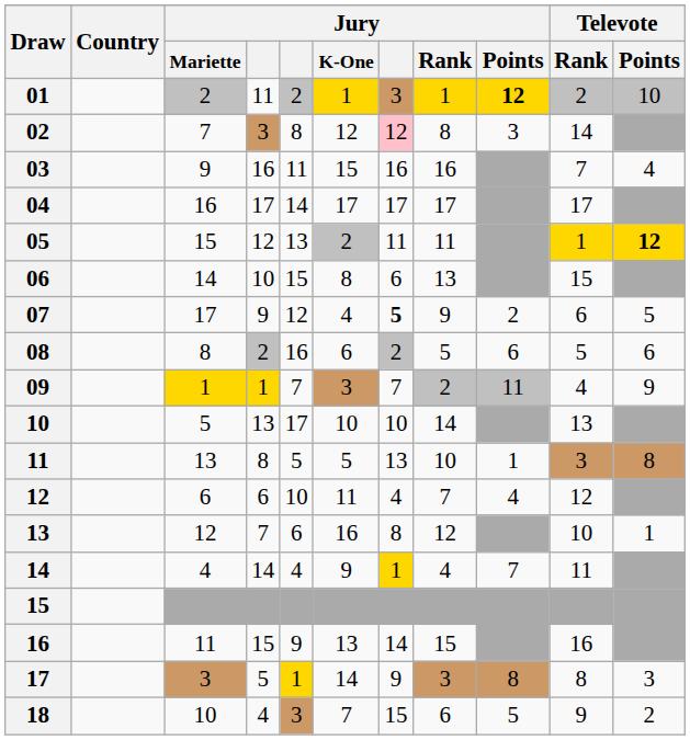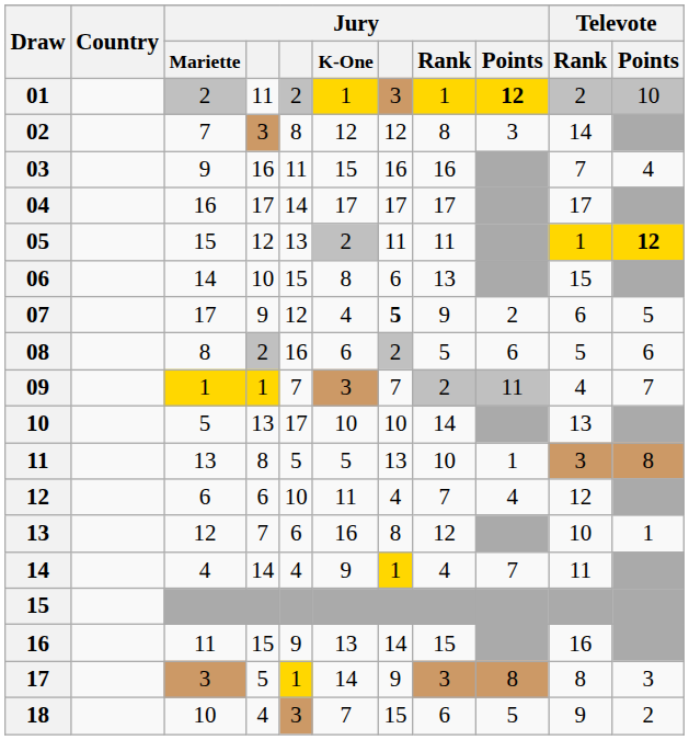 <table class="sortable wikitable collapsible plainrowheaders" style="text-align:center;">
 <tr>
 </tr>
 <tr>
 <th scope="col" rowspan="2">Draw</th>
 <th scope="col" rowspan="2">Country</th>
 <th scope="col" colspan="7">Jury</th>
 <th scope="col" colspan="2">Televote</th>
 </tr>
 <tr>
 <th scope="col"><small>Mariette</small></th>
 <th scope="col"><small></small></th>
 <th scope="col"><small></small></th>
 <th scope="col"><small>K-One</small></th>
 <th scope="col"><small></small></th>
 <th scope="col">Rank</th>
 <th scope="col">Points</th>
 <th scope="col">Rank</th>
 <th scope="col">Points</th>
 </tr>
 <tr>
 <th scope="row" style="text-align:center;">01</th>
 <td style="text-align:left;"></td>
 <td style="background:silver;">2</td>
 <td>11</td>
 <td style="background:silver;">2</td>
 <td style="background:gold;">1</td>
 <td style="background:#CC9966;">3</td>
 <td style="background:gold;">1</td>
 <td style="background:gold;"><strong>12</strong></td>
 <td style="background:silver;">2</td>
 <td style="background:silver;">10</td>
 </tr>
 <tr>
 <th scope="row" style="text-align:center;">02</th>
 <td style="text-align:left;"></td>
 <td>7</td>
 <td style="background:#CC9966;">3</td>
 <td>8</td>
 <td>12</td>
-<td style="background: pink;">12</td>
+<td>12</td>
 <td>8</td>
 <td>3</td>
 <td>14</td>
 <td style="background:#AAAAAA;"></td>
 </tr>
 <tr>
 <th scope="row" style="text-align:center;">03</th>
 <td style="text-align:left;"></td>
 <td>9</td>
 <td>16</td>
 <td>11</td>
 <td>15</td>
 <td>16</td>
 <td>16</td>
 <td style="background:#AAAAAA;"></td>
 <td>7</td>
 <td>4</td>
 </tr>
 <tr>
 <th scope="row" style="text-align:center;">04</th>
 <td style="text-align:left;"></td>
 <td>16</td>
 <td>17</td>
 <td>14</td>
 <td>17</td>
 <td>17</td>
 <td>17</td>
 <td style="background:#AAAAAA;"></td>
 <td>17</td>
 <td style="background:#AAAAAA;"></td>
 </tr>
 <tr>
 <th scope="row" style="text-align:center;">05</th>
 <td style="text-align:left;"></td>
 <td>15</td>
 <td>12</td>
 <td>13</td>
 <td style="background:silver;">2</td>
 <td>11</td>
 <td>11</td>
 <td style="background:#AAAAAA;"></td>
 <td style="background:gold;">1</td>
 <td style="background:gold;"><strong>12</strong></td>
 </tr>
 <tr>
 <th scope="row" style="text-align:center;">06</th>
 <td style="text-align:left;"></td>
 <td>14</td>
 <td>10</td>
 <td>15</td>
 <td>8</td>
 <td>6</td>
 <td>13</td>
 <td style="background:#AAAAAA;"></td>
 <td>15</td>
 <td style="background:#AAAAAA;"></td>
 </tr>
 <tr>
 <th scope="row" style="text-align:center;">07</th>
 <td style="text-align:left;"></td>
 <td>17</td>
 <td>9</td>
 <td>12</td>
 <td>4</td>
 <td><strong>5</strong></td>
 <td>9</td>
 <td>2</td>
 <td>6</td>
 <td>5</td>
 </tr>
 <tr>
 <th scope="row" style="text-align:center;">08</th>
 <td style="text-align:left;"></td>
 <td>8</td>
 <td style="background:silver;">2</td>
 <td>16</td>
 <td>6</td>
 <td style="background:silver;">2</td>
 <td>5</td>
 <td>6</td>
 <td>5</td>
 <td>6</td>
 </tr>
 <tr>
 <th scope="row" style="text-align:center;">09</th>
 <td style="text-align:left;"></td>
 <td style="background:gold;">1</td>
 <td style="background:gold;">1</td>
 <td>7</td>
 <td style="background:#CC9966;">3</td>
 <td>7</td>
 <td style="background:silver;">2</td>
 <td style="background:silver;">11</td>
 <td>4</td>
-<td>9</td>
+<td>7</td>
 </tr>
 <tr>
 <th scope="row" style="text-align:center;">10</th>
 <td style="text-align:left;"></td>
 <td>5</td>
 <td>13</td>
 <td>17</td>
 <td>10</td>
 <td>10</td>
 <td>14</td>
 <td style="background:#AAAAAA;"></td>
 <td>13</td>
 <td style="background:#AAAAAA;"></td>
 </tr>
 <tr>
 <th scope="row" style="text-align:center;">11</th>
 <td style="text-align:left;"></td>
 <td>13</td>
 <td>8</td>
 <td>5</td>
 <td>5</td>
 <td>13</td>
 <td>10</td>
 <td>1</td>
 <td style="background:#CC9966;">3</td>
 <td style="background:#CC9966;">8</td>
 </tr>
 <tr>
 <th scope="row" style="text-align:center;">12</th>
 <td style="text-align:left;"></td>
 <td>6</td>
 <td>6</td>
 <td>10</td>
 <td>11</td>
 <td>4</td>
 <td>7</td>
 <td>4</td>
 <td>12</td>
 <td style="background:#AAAAAA;"></td>
 </tr>
 <tr>
 <th scope="row" style="text-align:center;">13</th>
 <td style="text-align:left;"></td>
 <td>12</td>
 <td>7</td>
 <td>6</td>
 <td>16</td>
 <td>8</td>
 <td>12</td>
 <td style="background:#AAAAAA;"></td>
 <td>10</td>
 <td>1</td>
 </tr>
 <tr>
 <th scope="row" style="text-align:center;">14</th>
 <td style="text-align:left;"></td>
 <td>4</td>
 <td>14</td>
 <td>4</td>
 <td>9</td>
 <td style="background:gold;">1</td>
 <td>4</td>
 <td>7</td>
 <td>11</td>
 <td style="background:#AAAAAA;"></td>
 </tr>
 <tr class="sortbottom">
 <th scope="row" style="text-align:center;">15</th>
 <td style="text-align:left;"></td>
 <td style="background:#AAAAAA;"></td>
 <td style="background:#AAAAAA;"></td>
 <td style="background:#AAAAAA;"></td>
 <td style="background:#AAAAAA;"></td>
 <td style="background:#AAAAAA;"></td>
 <td style="background:#AAAAAA;"></td>
 <td style="background:#AAAAAA;"></td>
 <td style="background:#AAAAAA;"></td>
 <td style="background:#AAAAAA;"></td>
 </tr>
 <tr>
 <th scope="row" style="text-align:center;">16</th>
 <td style="text-align:left;"></td>
 <td>11</td>
 <td>15</td>
 <td>9</td>
 <td>13</td>
 <td>14</td>
 <td>15</td>
 <td style="background:#AAAAAA;"></td>
 <td>16</td>
 <td style="background:#AAAAAA;"></td>
 </tr>
 <tr>
 <th scope="row" style="text-align:center;">17</th>
 <td style="text-align:left;"></td>
 <td style="background:#CC9966;">3</td>
 <td>5</td>
 <td style="background:gold;">1</td>
 <td>14</td>
 <td>9</td>
 <td style="background:#CC9966;">3</td>
 <td style="background:#CC9966;">8</td>
 <td>8</td>
 <td>3</td>
 </tr>
 <tr>
 <th scope="row" style="text-align:center;">18</th>
 <td style="text-align:left;"></td>
 <td>10</td>
 <td>4</td>
 <td style="background:#CC9966;">3</td>
 <td>7</td>
 <td>15</td>
 <td>6</td>
 <td>5</td>
 <td>9</td>
 <td>2</td>
 </tr>
 </table>
